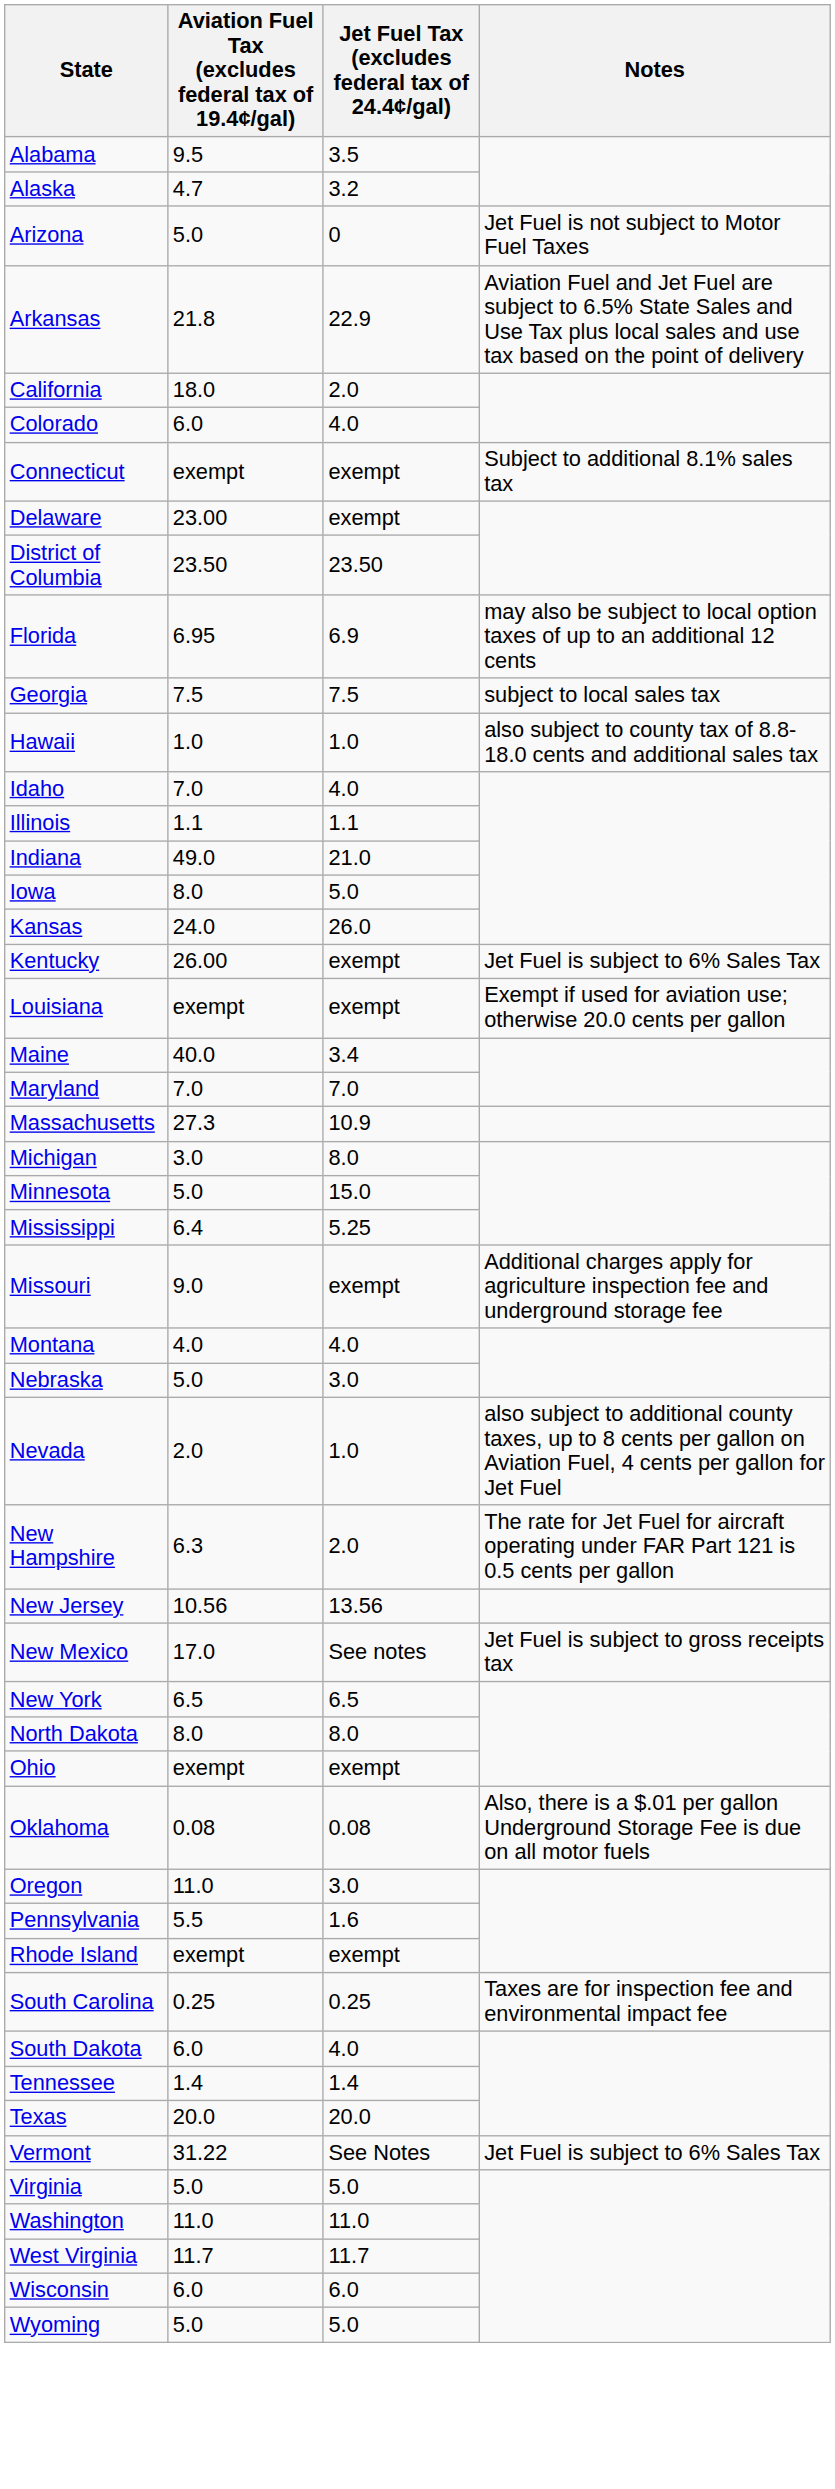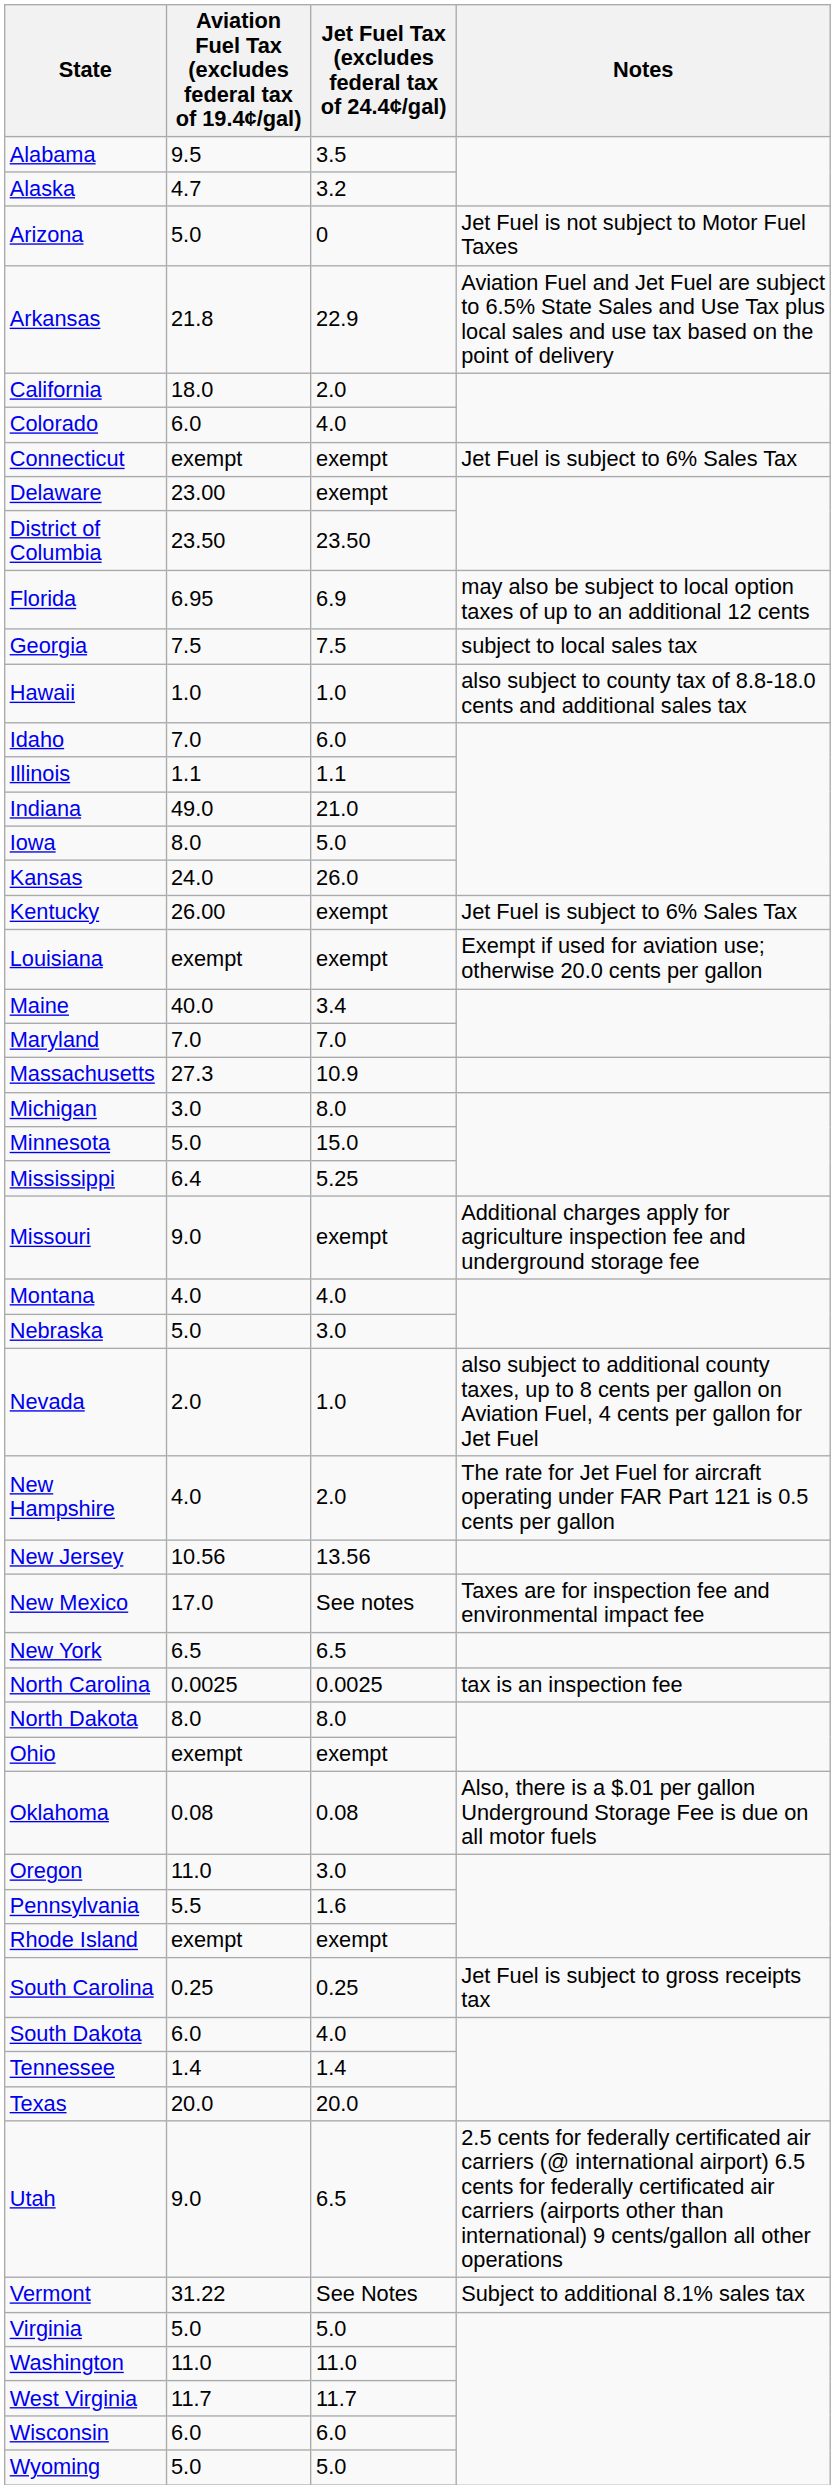 <table class="wikitable sortable">
 <tr>
 <th>State</th>
 <th>Aviation Fuel Tax<br>(excludes federal tax of 19.4¢/gal)</th>
 <th>Jet Fuel Tax<br>(excludes federal tax of 24.4¢/gal)</th>
 <th>Notes</th>
 </tr>
 <tr>
 <td><a href='#'>Alabama</a></td>
 <td>9.5</td>
 <td>3.5</td>
 </tr>
 <tr>
 <td><a href='#'>Alaska</a></td>
 <td>4.7</td>
 <td>3.2</td>
 </tr>
 <tr>
 <td><a href='#'>Arizona</a></td>
 <td>5.0</td>
 <td>0</td>
 <td>Jet Fuel is not subject to Motor Fuel Taxes</td>
 </tr>
 <tr>
 <td><a href='#'>Arkansas</a></td>
 <td>21.8</td>
 <td>22.9</td>
 <td>Aviation Fuel and Jet Fuel are subject to 6.5% State Sales and Use Tax plus local sales and use tax based on the point of delivery</td>
 </tr>
 <tr>
 <td><a href='#'>California</a></td>
 <td>18.0</td>
 <td>2.0</td>
 </tr>
 <tr>
 <td><a href='#'>Colorado</a></td>
 <td>6.0</td>
 <td>4.0</td>
 </tr>
 <tr>
 <td><a href='#'>Connecticut</a></td>
 <td>exempt</td>
 <td>exempt</td>
-<td>Subject to additional 8.1% sales tax</td>
+<td>Jet Fuel is subject to 6% Sales Tax</td>
 </tr>
 <tr>
 <td><a href='#'>Delaware</a></td>
 <td>23.00</td>
 <td>exempt</td>
 </tr>
 <tr>
 <td><a href='#'>District of Columbia</a></td>
 <td>23.50</td>
 <td>23.50</td>
 </tr>
 <tr>
 <td><a href='#'>Florida</a></td>
 <td>6.95</td>
 <td>6.9</td>
 <td>may also be subject to local option taxes of up to an additional 12 cents</td>
 </tr>
 <tr>
 <td><a href='#'>Georgia</a></td>
 <td>7.5</td>
 <td>7.5</td>
 <td>subject to local sales tax</td>
 </tr>
 <tr>
 <td><a href='#'>Hawaii</a></td>
 <td>1.0</td>
 <td>1.0</td>
 <td>also subject to county tax of 8.8-18.0 cents and additional sales tax</td>
 </tr>
 <tr>
 <td><a href='#'>Idaho</a></td>
 <td>7.0</td>
-<td>4.0</td>
+<td>6.0</td>
 </tr>
 <tr>
 <td><a href='#'>Illinois</a></td>
 <td>1.1</td>
 <td>1.1</td>
 </tr>
 <tr>
 <td><a href='#'>Indiana</a></td>
 <td>49.0</td>
 <td>21.0</td>
 </tr>
 <tr>
 <td><a href='#'>Iowa</a></td>
 <td>8.0</td>
 <td>5.0</td>
 </tr>
 <tr>
 <td><a href='#'>Kansas</a></td>
 <td>24.0</td>
 <td>26.0</td>
 </tr>
 <tr>
 <td><a href='#'>Kentucky</a></td>
 <td>26.00</td>
 <td>exempt</td>
 <td>Jet Fuel is subject to 6% Sales Tax</td>
 </tr>
 <tr>
 <td><a href='#'>Louisiana</a></td>
 <td>exempt</td>
 <td>exempt</td>
 <td>Exempt if used for aviation use; otherwise 20.0 cents per gallon</td>
 </tr>
 <tr>
 <td><a href='#'>Maine</a></td>
 <td>40.0</td>
 <td>3.4</td>
 </tr>
 <tr>
 <td><a href='#'>Maryland</a></td>
 <td>7.0</td>
 <td>7.0</td>
 </tr>
 <tr>
 <td><a href='#'>Massachusetts</a></td>
 <td>27.3</td>
 <td>10.9</td>
 <td></td>
 </tr>
 <tr>
 <td><a href='#'>Michigan</a></td>
 <td>3.0</td>
 <td>8.0</td>
 </tr>
 <tr>
 <td><a href='#'>Minnesota</a></td>
 <td>5.0</td>
 <td>15.0</td>
 </tr>
 <tr>
 <td><a href='#'>Mississippi</a></td>
 <td>6.4</td>
 <td>5.25</td>
 </tr>
 <tr>
 <td><a href='#'>Missouri</a></td>
 <td>9.0</td>
 <td>exempt</td>
 <td>Additional charges apply for agriculture inspection fee and underground storage fee</td>
 </tr>
 <tr>
 <td><a href='#'>Montana</a></td>
 <td>4.0</td>
 <td>4.0</td>
 </tr>
 <tr>
 <td><a href='#'>Nebraska</a></td>
 <td>5.0</td>
 <td>3.0</td>
 </tr>
 <tr>
 <td><a href='#'>Nevada</a></td>
 <td>2.0</td>
 <td>1.0</td>
 <td>also subject to additional county taxes, up to 8 cents per gallon on Aviation Fuel, 4 cents per gallon for Jet Fuel</td>
 </tr>
 <tr>
 <td><a href='#'>New Hampshire</a></td>
-<td>6.3</td>
+<td>4.0</td>
 <td>2.0</td>
 <td>The rate for Jet Fuel for aircraft operating under FAR Part 121 is 0.5 cents per gallon</td>
 </tr>
 <tr>
 <td><a href='#'>New Jersey</a></td>
 <td>10.56</td>
 <td>13.56</td>
 </tr>
 <tr>
 <td><a href='#'>New Mexico</a></td>
 <td>17.0</td>
 <td>See notes</td>
-<td>Jet Fuel is subject to gross receipts tax</td>
+<td>Taxes are for inspection fee and environmental impact fee</td>
 </tr>
 <tr>
 <td><a href='#'>New York</a></td>
 <td>6.5</td>
 <td>6.5</td>
+</tr>
+<tr>
+<td><a href='#'>North Carolina</a></td>
+<td>0.0025</td>
+<td>0.0025</td>
+<td>tax is an inspection fee</td>
 </tr>
 <tr>
 <td><a href='#'>North Dakota</a></td>
 <td>8.0</td>
 <td>8.0</td>
 </tr>
 <tr>
 <td><a href='#'>Ohio</a></td>
 <td>exempt</td>
 <td>exempt</td>
 </tr>
 <tr>
 <td><a href='#'>Oklahoma</a></td>
 <td>0.08</td>
 <td>0.08</td>
 <td>Also, there is a $.01 per gallon Underground Storage Fee is due on all motor fuels</td>
 </tr>
 <tr>
 <td><a href='#'>Oregon</a></td>
 <td>11.0</td>
 <td>3.0</td>
 </tr>
 <tr>
 <td><a href='#'>Pennsylvania</a></td>
 <td>5.5</td>
 <td>1.6</td>
 </tr>
 <tr>
 <td><a href='#'>Rhode Island</a></td>
 <td>exempt</td>
 <td>exempt</td>
 </tr>
 <tr>
 <td><a href='#'>South Carolina</a></td>
 <td>0.25</td>
 <td>0.25</td>
-<td>Taxes are for inspection fee and environmental impact fee</td>
+<td>Jet Fuel is subject to gross receipts tax</td>
 </tr>
 <tr>
 <td><a href='#'>South Dakota</a></td>
 <td>6.0</td>
 <td>4.0</td>
 </tr>
 <tr>
 <td><a href='#'>Tennessee</a></td>
 <td>1.4</td>
 <td>1.4</td>
 </tr>
 <tr>
 <td><a href='#'>Texas</a></td>
 <td>20.0</td>
 <td>20.0</td>
 </tr>
 <tr>
+<td><a href='#'>Utah</a></td>
+<td>9.0</td>
+<td>6.5</td>
+<td>2.5 cents for federally certificated air carriers (@ international airport) 6.5 cents for federally certificated air carriers (airports other than international) 9 cents/gallon all other operations</td>
+</tr>
+<tr>
 <td><a href='#'>Vermont</a></td>
 <td>31.22</td>
 <td>See Notes</td>
-<td>Jet Fuel is subject to 6% Sales Tax</td>
+<td>Subject to additional 8.1% sales tax</td>
 </tr>
 <tr>
 <td><a href='#'>Virginia</a></td>
 <td>5.0</td>
 <td>5.0</td>
 </tr>
 <tr>
 <td><a href='#'>Washington</a></td>
 <td>11.0</td>
 <td>11.0</td>
 </tr>
 <tr>
 <td><a href='#'>West Virginia</a></td>
 <td>11.7</td>
 <td>11.7</td>
 </tr>
 <tr>
 <td><a href='#'>Wisconsin</a></td>
 <td>6.0</td>
 <td>6.0</td>
 </tr>
 <tr>
 <td><a href='#'>Wyoming</a></td>
 <td>5.0</td>
 <td>5.0</td>
 </tr>
 <tr>
 </tr>
 </table>
